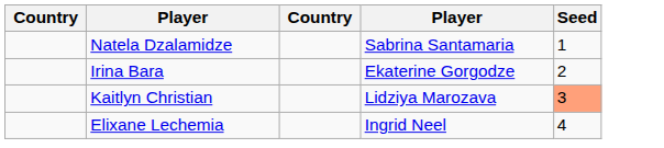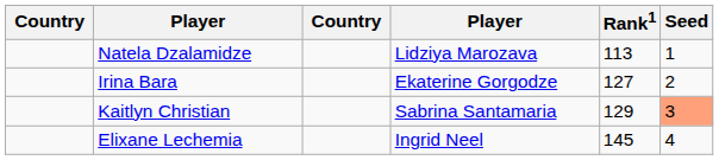 <table class="sortable wikitable">
 <tr>
 <th width="70">Country</th>
 <th width="175">Player</th>
 <th width="70">Country</th>
 <th width="175">Player</th>
+<th>Rank<sup>1</sup></th>
 <th>Seed</th>
 </tr>
 <tr>
 <td></td>
 <td><a href='#'>Natela Dzalamidze</a></td>
 <td></td>
-<td><a href='#'>Sabrina Santamaria</a></td>
+<td><a href='#'>Lidziya Marozava</a></td>
+<td>113</td>
 <td>1</td>
 </tr>
 <tr>
 <td></td>
 <td><a href='#'>Irina Bara</a></td>
 <td></td>
 <td><a href='#'>Ekaterine Gorgodze</a></td>
+<td>127</td>
 <td>2</td>
 </tr>
 <tr>
 <td></td>
 <td><a href='#'>Kaitlyn Christian</a></td>
 <td></td>
-<td><a href='#'>Lidziya Marozava</a></td>
+<td><a href='#'>Sabrina Santamaria</a></td>
+<td>129</td>
 <td style="background: lightsalmon;">3</td>
 </tr>
 <tr>
 <td></td>
 <td><a href='#'>Elixane Lechemia</a></td>
 <td></td>
 <td><a href='#'>Ingrid Neel</a></td>
+<td>145</td>
 <td>4</td>
 </tr>
 </table>
